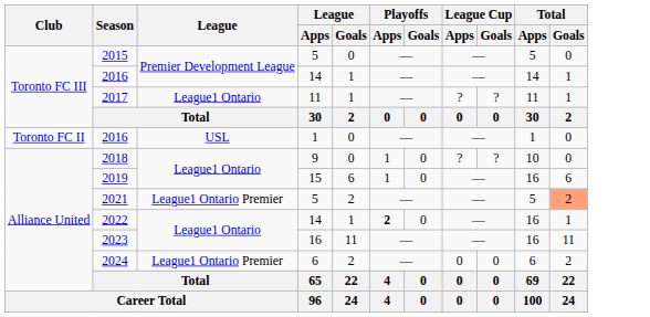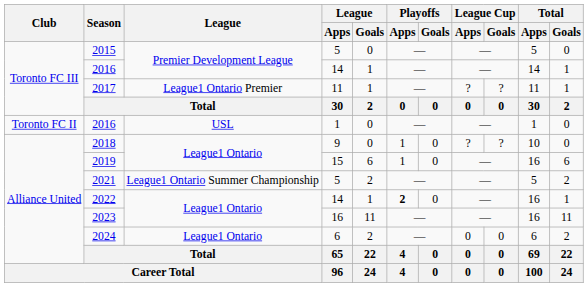 <table class="wikitable" style="text-align: center;">
 <tr>
 <th rowspan="2">Club</th>
 <th rowspan="2">Season</th>
 <th rowspan="2">League</th>
 <th colspan="2">League</th>
 <th colspan="2">Playoffs</th>
 <th colspan="2">League Cup</th>
 <th colspan="2">Total</th>
 </tr>
 <tr>
 <th>Apps</th>
 <th>Goals</th>
 <th>Apps</th>
 <th>Goals</th>
 <th>Apps</th>
 <th>Goals</th>
 <th>Apps</th>
 <th>Goals</th>
 </tr>
 <tr>
 <td rowspan="4"><a href='#'>Toronto FC III</a></td>
 <td><a href='#'>2015</a></td>
 <td rowspan=2><a href='#'>Premier Development League</a></td>
 <td>5</td>
 <td>0</td>
 <td colspan="2">—</td>
 <td colspan="2">—</td>
 <td>5</td>
 <td>0</td>
 </tr>
 <tr>
 <td><a href='#'>2016</a></td>
 <td>14</td>
 <td>1</td>
 <td colspan="2">—</td>
 <td colspan="2">—</td>
 <td>14</td>
 <td>1</td>
 </tr>
 <tr>
 <td><a href='#'>2017</a></td>
-<td><a href='#'>League1 Ontario</a></td>
+<td><a href='#'>League1 Ontario</a> Premier</td>
 <td>11</td>
 <td>1</td>
 <td colspan="2">—</td>
 <td>?</td>
 <td>?</td>
 <td>11</td>
 <td>1</td>
 </tr>
 <tr>
 <th colspan="2">Total</th>
 <th>30</th>
 <th>2</th>
 <th>0</th>
 <th>0</th>
 <th>0</th>
 <th>0</th>
 <th>30</th>
 <th>2</th>
 </tr>
 <tr>
 <td><a href='#'>Toronto FC II</a></td>
 <td><a href='#'>2016</a></td>
 <td><a href='#'>USL</a></td>
 <td>1</td>
 <td>0</td>
 <td colspan="2">—</td>
 <td colspan="2">—</td>
 <td>1</td>
 <td>0</td>
 </tr>
 <tr>
 <td rowspan="7"><a href='#'>Alliance United</a></td>
 <td><a href='#'>2018</a></td>
 <td rowspan=2><a href='#'>League1 Ontario</a></td>
 <td>9</td>
 <td>0</td>
 <td>1</td>
 <td>0</td>
 <td>?</td>
 <td>?</td>
 <td>10</td>
 <td>0</td>
 </tr>
 <tr>
 <td><a href='#'>2019</a></td>
 <td>15</td>
 <td>6</td>
 <td>1</td>
 <td>0</td>
 <td colspan="2">—</td>
 <td>16</td>
 <td>6</td>
 </tr>
 <tr>
 <td><a href='#'>2021</a></td>
-<td><a href='#'>League1 Ontario</a> Premier</td>
+<td><a href='#'>League1 Ontario</a> Summer Championship</td>
 <td>5</td>
 <td>2</td>
 <td colspan="2">—</td>
 <td colspan="2">—</td>
 <td>5</td>
-<td style="background: lightsalmon;">2</td>
+<td>2</td>
 </tr>
 <tr>
 <td><a href='#'>2022</a></td>
 <td rowspan=2><a href='#'>League1 Ontario</a></td>
 <td>14</td>
 <td>1</td>
 <td><strong>2</strong></td>
 <td>0</td>
 <td colspan="2">—</td>
 <td>16</td>
 <td>1</td>
 </tr>
 <tr>
 <td><a href='#'>2023</a></td>
 <td>16</td>
 <td>11</td>
 <td colspan="2">—</td>
 <td colspan="2">—</td>
 <td>16</td>
 <td>11</td>
 </tr>
 <tr>
 <td><a href='#'>2024</a></td>
-<td><a href='#'>League1 Ontario</a> Premier</td>
+<td><a href='#'>League1 Ontario</a></td>
 <td>6</td>
 <td>2</td>
 <td colspan="2">—</td>
 <td>0</td>
 <td>0</td>
 <td>6</td>
 <td>2</td>
 </tr>
 <tr>
 <th colspan="2">Total</th>
 <th>65</th>
 <th>22</th>
 <th>4</th>
 <th>0</th>
 <th>0</th>
 <th>0</th>
 <th>69</th>
 <th>22</th>
 </tr>
 <tr>
 <th colspan="3">Career Total</th>
 <th>96</th>
 <th>24</th>
 <th>4</th>
 <th>0</th>
 <th>0</th>
 <th>0</th>
 <th>100</th>
 <th>24</th>
 </tr>
 </table>
